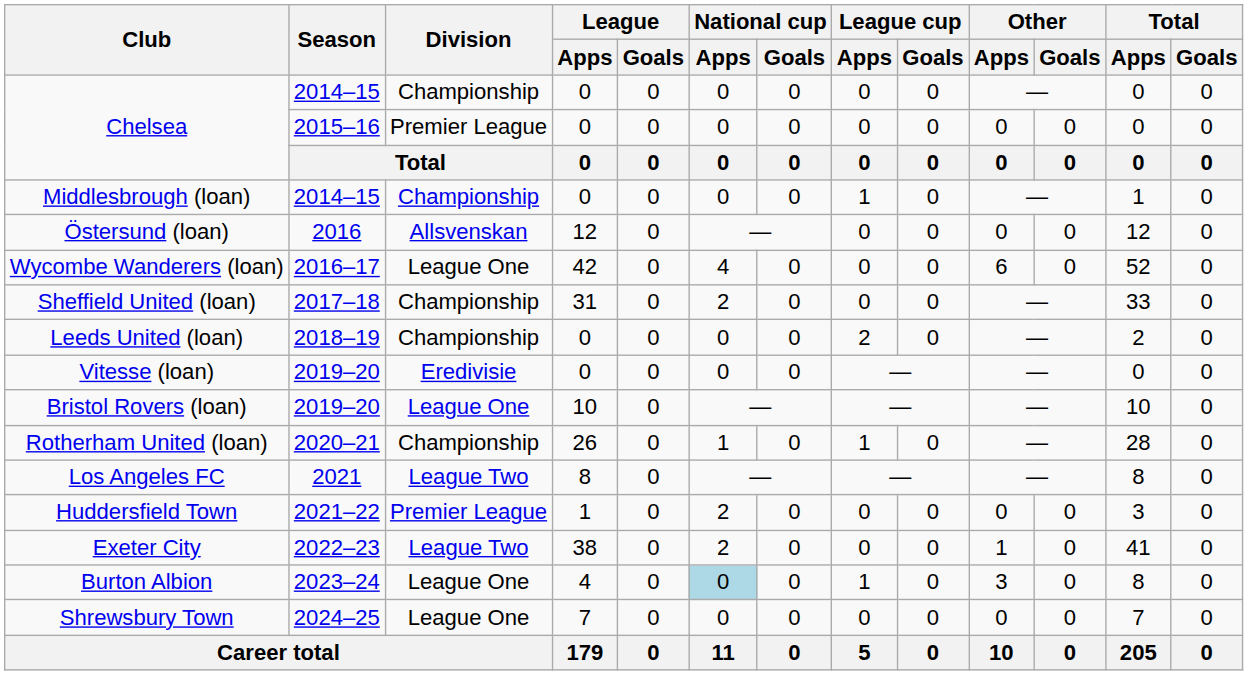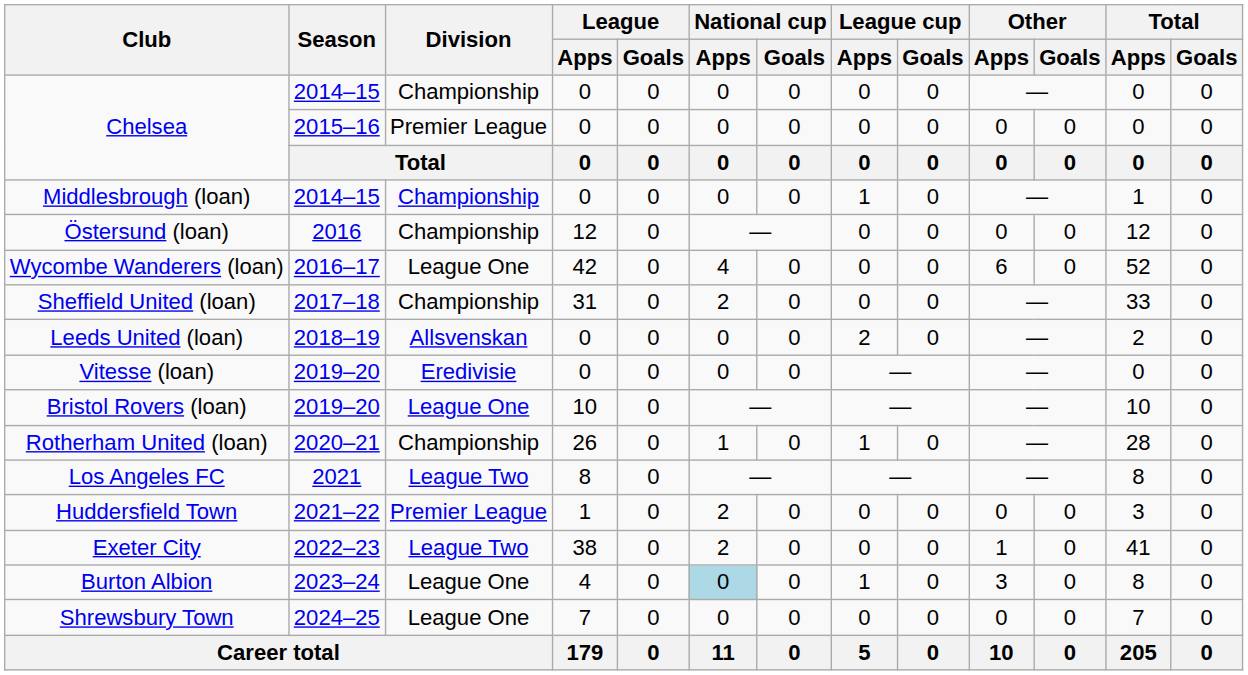 <table class="wikitable" style="text-align: center">
 <tr>
 <th rowspan="2">Club</th>
 <th rowspan="2">Season</th>
 <th rowspan="2">Division</th>
 <th colspan="2">League</th>
 <th colspan="2">National cup</th>
 <th colspan="2">League cup</th>
 <th colspan="2">Other</th>
 <th colspan="2">Total</th>
 </tr>
 <tr>
 <th>Apps</th>
 <th>Goals</th>
 <th>Apps</th>
 <th>Goals</th>
 <th>Apps</th>
 <th>Goals</th>
 <th>Apps</th>
 <th>Goals</th>
 <th>Apps</th>
 <th>Goals</th>
 </tr>
 <tr>
 <td rowspan="3"><a href='#'>Chelsea</a></td>
 <td><a href='#'>2014–15</a></td>
 <td>Championship</td>
 <td>0</td>
 <td>0</td>
 <td>0</td>
 <td>0</td>
 <td>0</td>
 <td>0</td>
 <td colspan="2">—</td>
 <td>0</td>
 <td>0</td>
 </tr>
 <tr>
 <td><a href='#'>2015–16</a></td>
 <td>Premier League</td>
 <td>0</td>
 <td>0</td>
 <td>0</td>
 <td>0</td>
 <td>0</td>
 <td>0</td>
 <td>0</td>
 <td>0</td>
 <td>0</td>
 <td>0</td>
 </tr>
 <tr>
 <th colspan=2>Total</th>
 <th>0</th>
 <th>0</th>
 <th>0</th>
 <th>0</th>
 <th>0</th>
 <th>0</th>
 <th>0</th>
 <th>0</th>
 <th>0</th>
 <th>0</th>
 </tr>
 <tr>
 <td><a href='#'>Middlesbrough</a> (loan)</td>
 <td><a href='#'>2014–15</a></td>
 <td><a href='#'>Championship</a></td>
 <td>0</td>
 <td>0</td>
 <td>0</td>
 <td>0</td>
 <td>1</td>
 <td>0</td>
 <td colspan="2">—</td>
 <td>1</td>
 <td>0</td>
 </tr>
 <tr>
 <td><a href='#'>Östersund</a> (loan)</td>
 <td><a href='#'>2016</a></td>
-<td><a href='#'>Allsvenskan</a></td>
+<td>Championship</td>
 <td>12</td>
 <td>0</td>
 <td colspan="2">—</td>
 <td>0</td>
 <td>0</td>
 <td>0</td>
 <td>0</td>
 <td>12</td>
 <td>0</td>
 </tr>
 <tr>
 <td><a href='#'>Wycombe Wanderers</a> (loan)</td>
 <td><a href='#'>2016–17</a></td>
 <td>League One</td>
 <td>42</td>
 <td>0</td>
 <td>4</td>
 <td>0</td>
 <td>0</td>
 <td>0</td>
 <td>6</td>
 <td>0</td>
 <td>52</td>
 <td>0</td>
 </tr>
 <tr>
 <td><a href='#'>Sheffield United</a> (loan)</td>
 <td><a href='#'>2017–18</a></td>
 <td>Championship</td>
 <td>31</td>
 <td>0</td>
 <td>2</td>
 <td>0</td>
 <td>0</td>
 <td>0</td>
 <td colspan="2">—</td>
 <td>33</td>
 <td>0</td>
 </tr>
 <tr>
 <td><a href='#'>Leeds United</a> (loan)</td>
 <td><a href='#'>2018–19</a></td>
-<td>Championship</td>
+<td><a href='#'>Allsvenskan</a></td>
 <td>0</td>
 <td>0</td>
 <td>0</td>
 <td>0</td>
 <td>2</td>
 <td>0</td>
 <td colspan="2">—</td>
 <td>2</td>
 <td>0</td>
 </tr>
 <tr>
 <td><a href='#'>Vitesse</a> (loan)</td>
 <td><a href='#'>2019–20</a></td>
 <td><a href='#'>Eredivisie</a></td>
 <td>0</td>
 <td>0</td>
 <td>0</td>
 <td>0</td>
 <td colspan="2">—</td>
 <td colspan="2">—</td>
 <td>0</td>
 <td>0</td>
 </tr>
 <tr>
 <td><a href='#'>Bristol Rovers</a> (loan)</td>
 <td><a href='#'>2019–20</a></td>
 <td><a href='#'>League One</a></td>
 <td>10</td>
 <td>0</td>
 <td colspan="2">—</td>
 <td colspan="2">—</td>
 <td colspan="2">—</td>
 <td>10</td>
 <td>0</td>
 </tr>
 <tr>
 <td><a href='#'>Rotherham United</a> (loan)</td>
 <td><a href='#'>2020–21</a></td>
 <td>Championship</td>
 <td>26</td>
 <td>0</td>
 <td>1</td>
 <td>0</td>
 <td>1</td>
 <td>0</td>
 <td colspan="2">—</td>
 <td>28</td>
 <td>0</td>
 </tr>
 <tr>
 <td><a href='#'>Los Angeles FC</a></td>
 <td><a href='#'>2021</a></td>
 <td><a href='#'>League Two</a></td>
 <td>8</td>
 <td>0</td>
 <td colspan="2">—</td>
 <td colspan="2">—</td>
 <td colspan="2">—</td>
 <td>8</td>
 <td>0</td>
 </tr>
 <tr>
 <td><a href='#'>Huddersfield Town</a></td>
 <td><a href='#'>2021–22</a></td>
 <td><a href='#'>Premier League</a></td>
 <td>1</td>
 <td>0</td>
 <td>2</td>
 <td>0</td>
 <td>0</td>
 <td>0</td>
 <td>0</td>
 <td>0</td>
 <td>3</td>
 <td>0</td>
 </tr>
 <tr>
 <td><a href='#'>Exeter City</a></td>
 <td><a href='#'>2022–23</a></td>
 <td><a href='#'>League Two</a></td>
 <td>38</td>
 <td>0</td>
 <td>2</td>
 <td>0</td>
 <td>0</td>
 <td>0</td>
 <td>1</td>
 <td>0</td>
 <td>41</td>
 <td>0</td>
 </tr>
 <tr>
 <td><a href='#'>Burton Albion</a></td>
 <td><a href='#'>2023–24</a></td>
 <td>League One</td>
 <td>4</td>
 <td>0</td>
 <td style="background: lightblue;">0</td>
 <td>0</td>
 <td>1</td>
 <td>0</td>
 <td>3</td>
 <td>0</td>
 <td>8</td>
 <td>0</td>
 </tr>
 <tr>
 <td><a href='#'>Shrewsbury Town</a></td>
 <td><a href='#'>2024–25</a></td>
 <td>League One</td>
 <td>7</td>
 <td>0</td>
 <td>0</td>
 <td>0</td>
 <td>0</td>
 <td>0</td>
 <td>0</td>
 <td>0</td>
 <td>7</td>
 <td>0</td>
 </tr>
 <tr>
 <th colspan="3">Career total</th>
 <th>179</th>
 <th>0</th>
 <th>11</th>
 <th>0</th>
 <th>5</th>
 <th>0</th>
 <th>10</th>
 <th>0</th>
 <th>205</th>
 <th>0</th>
 </tr>
 </table>
